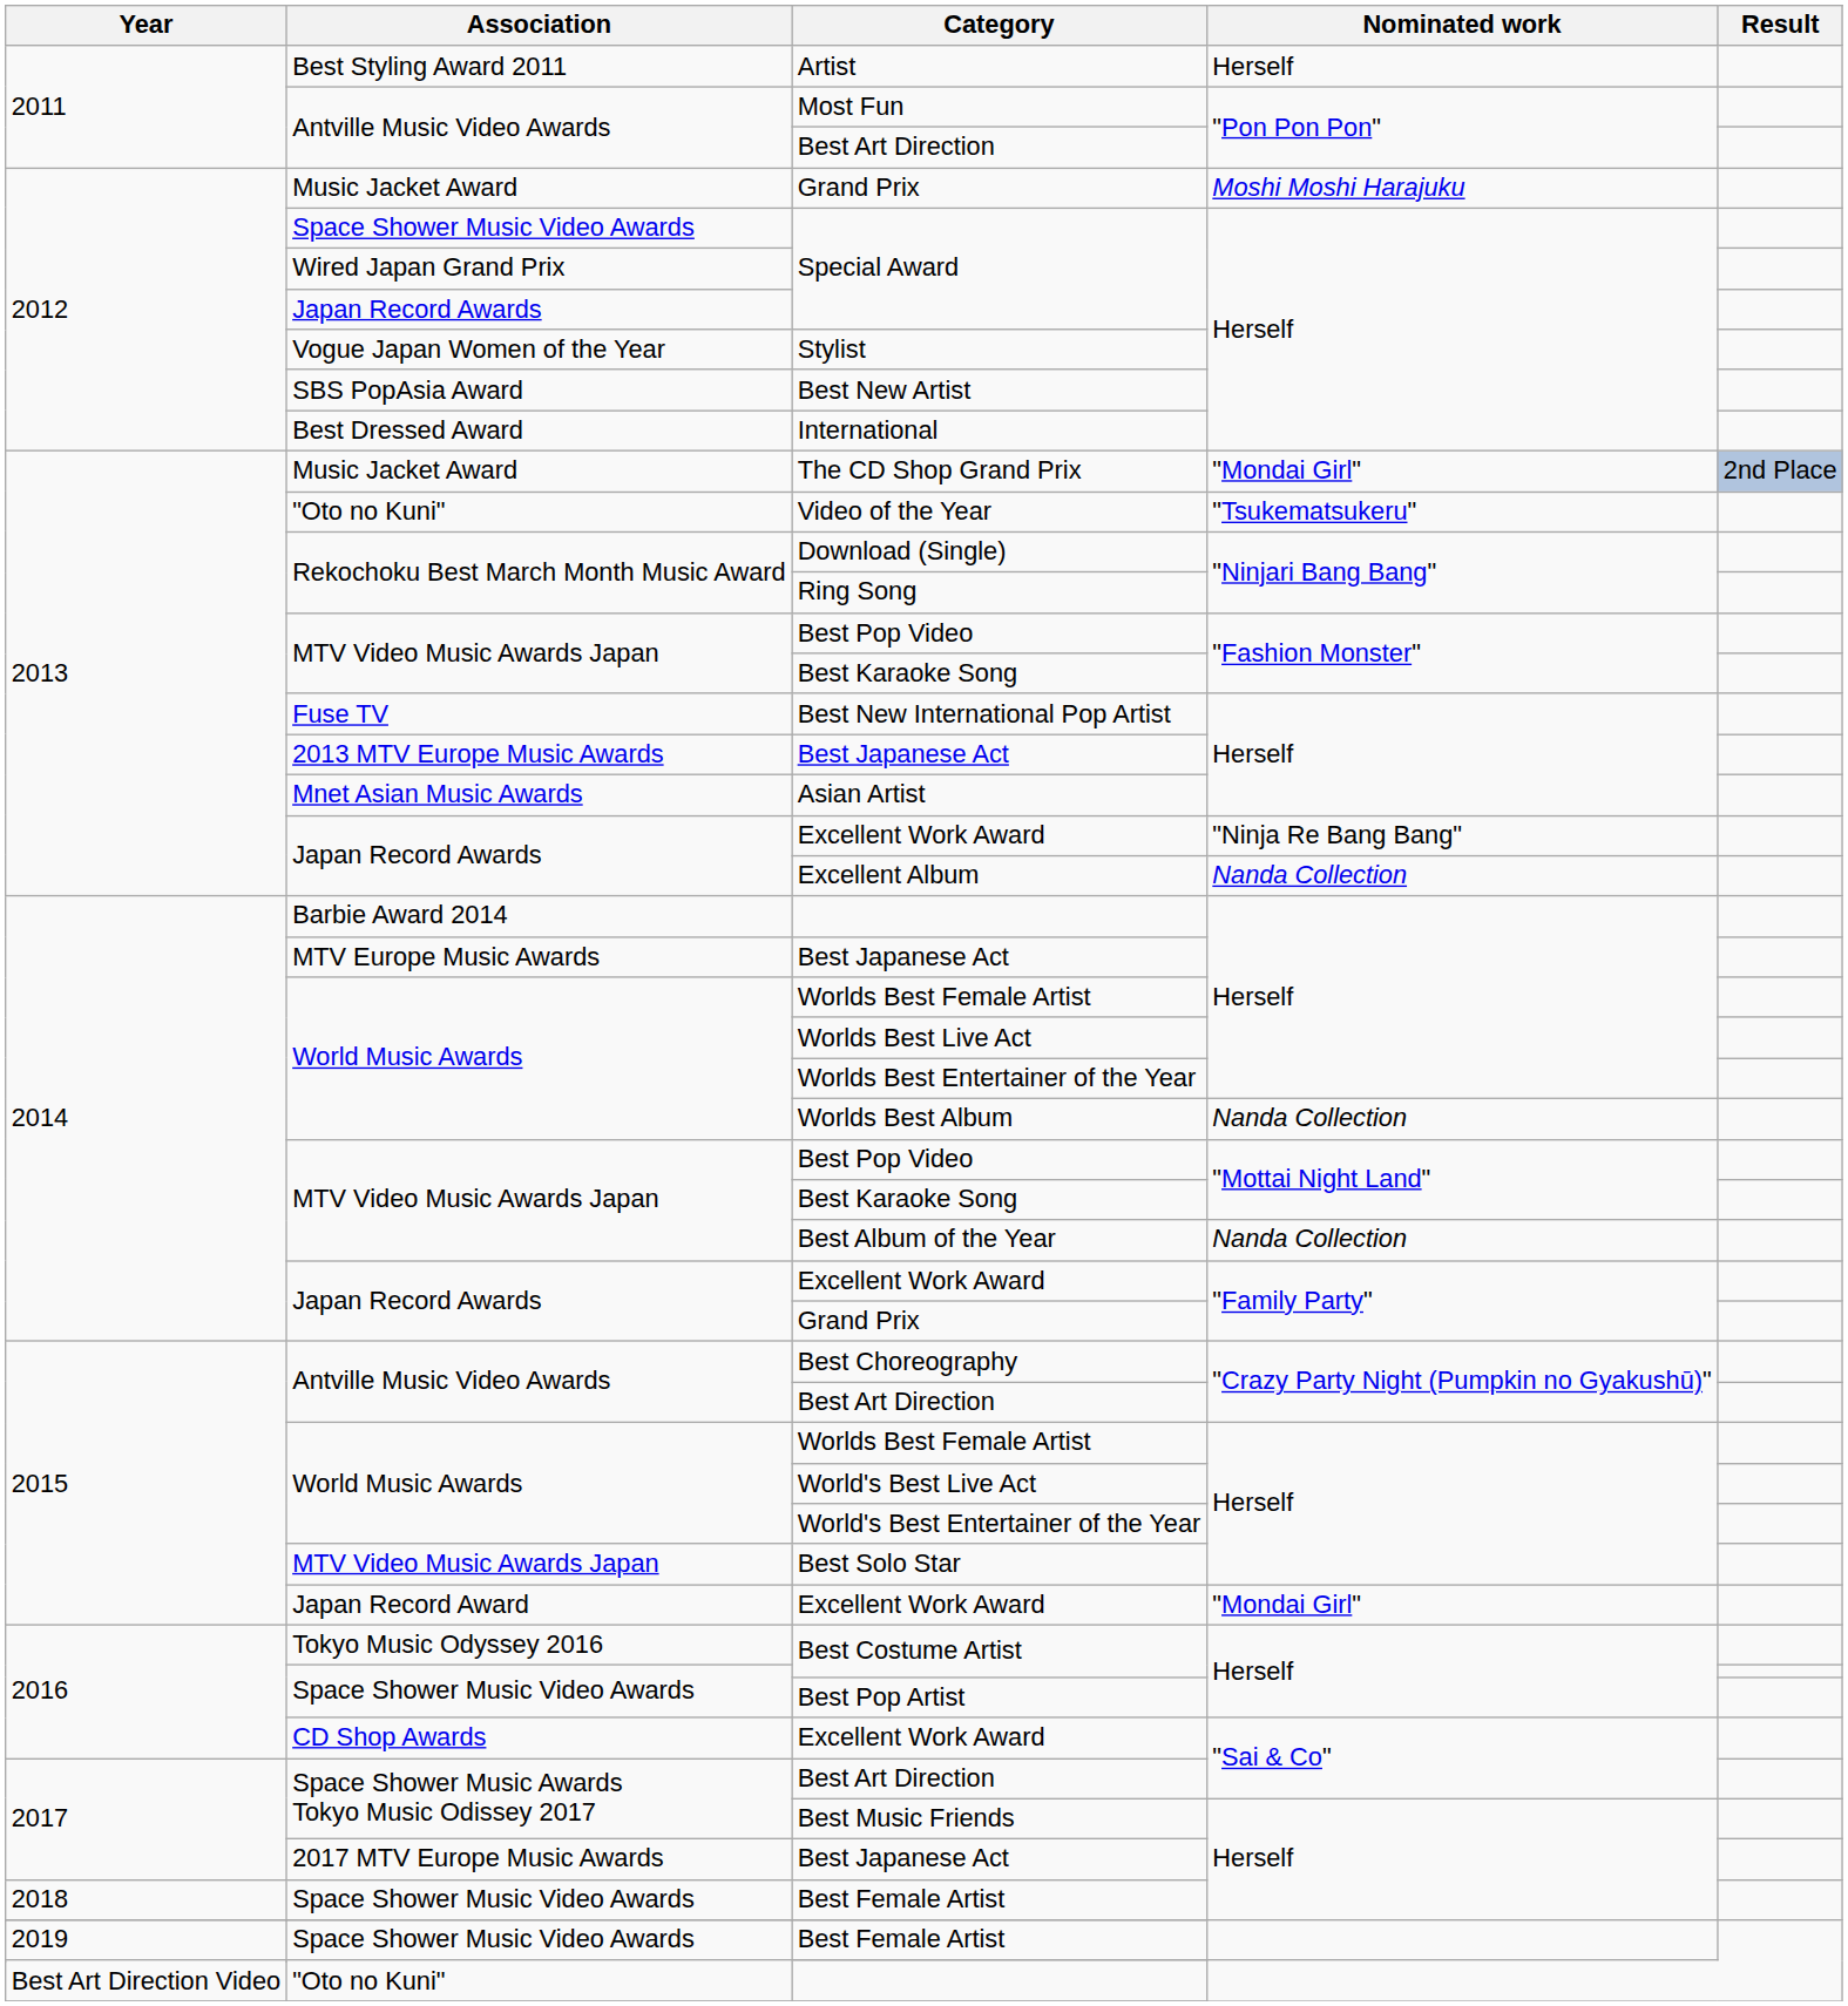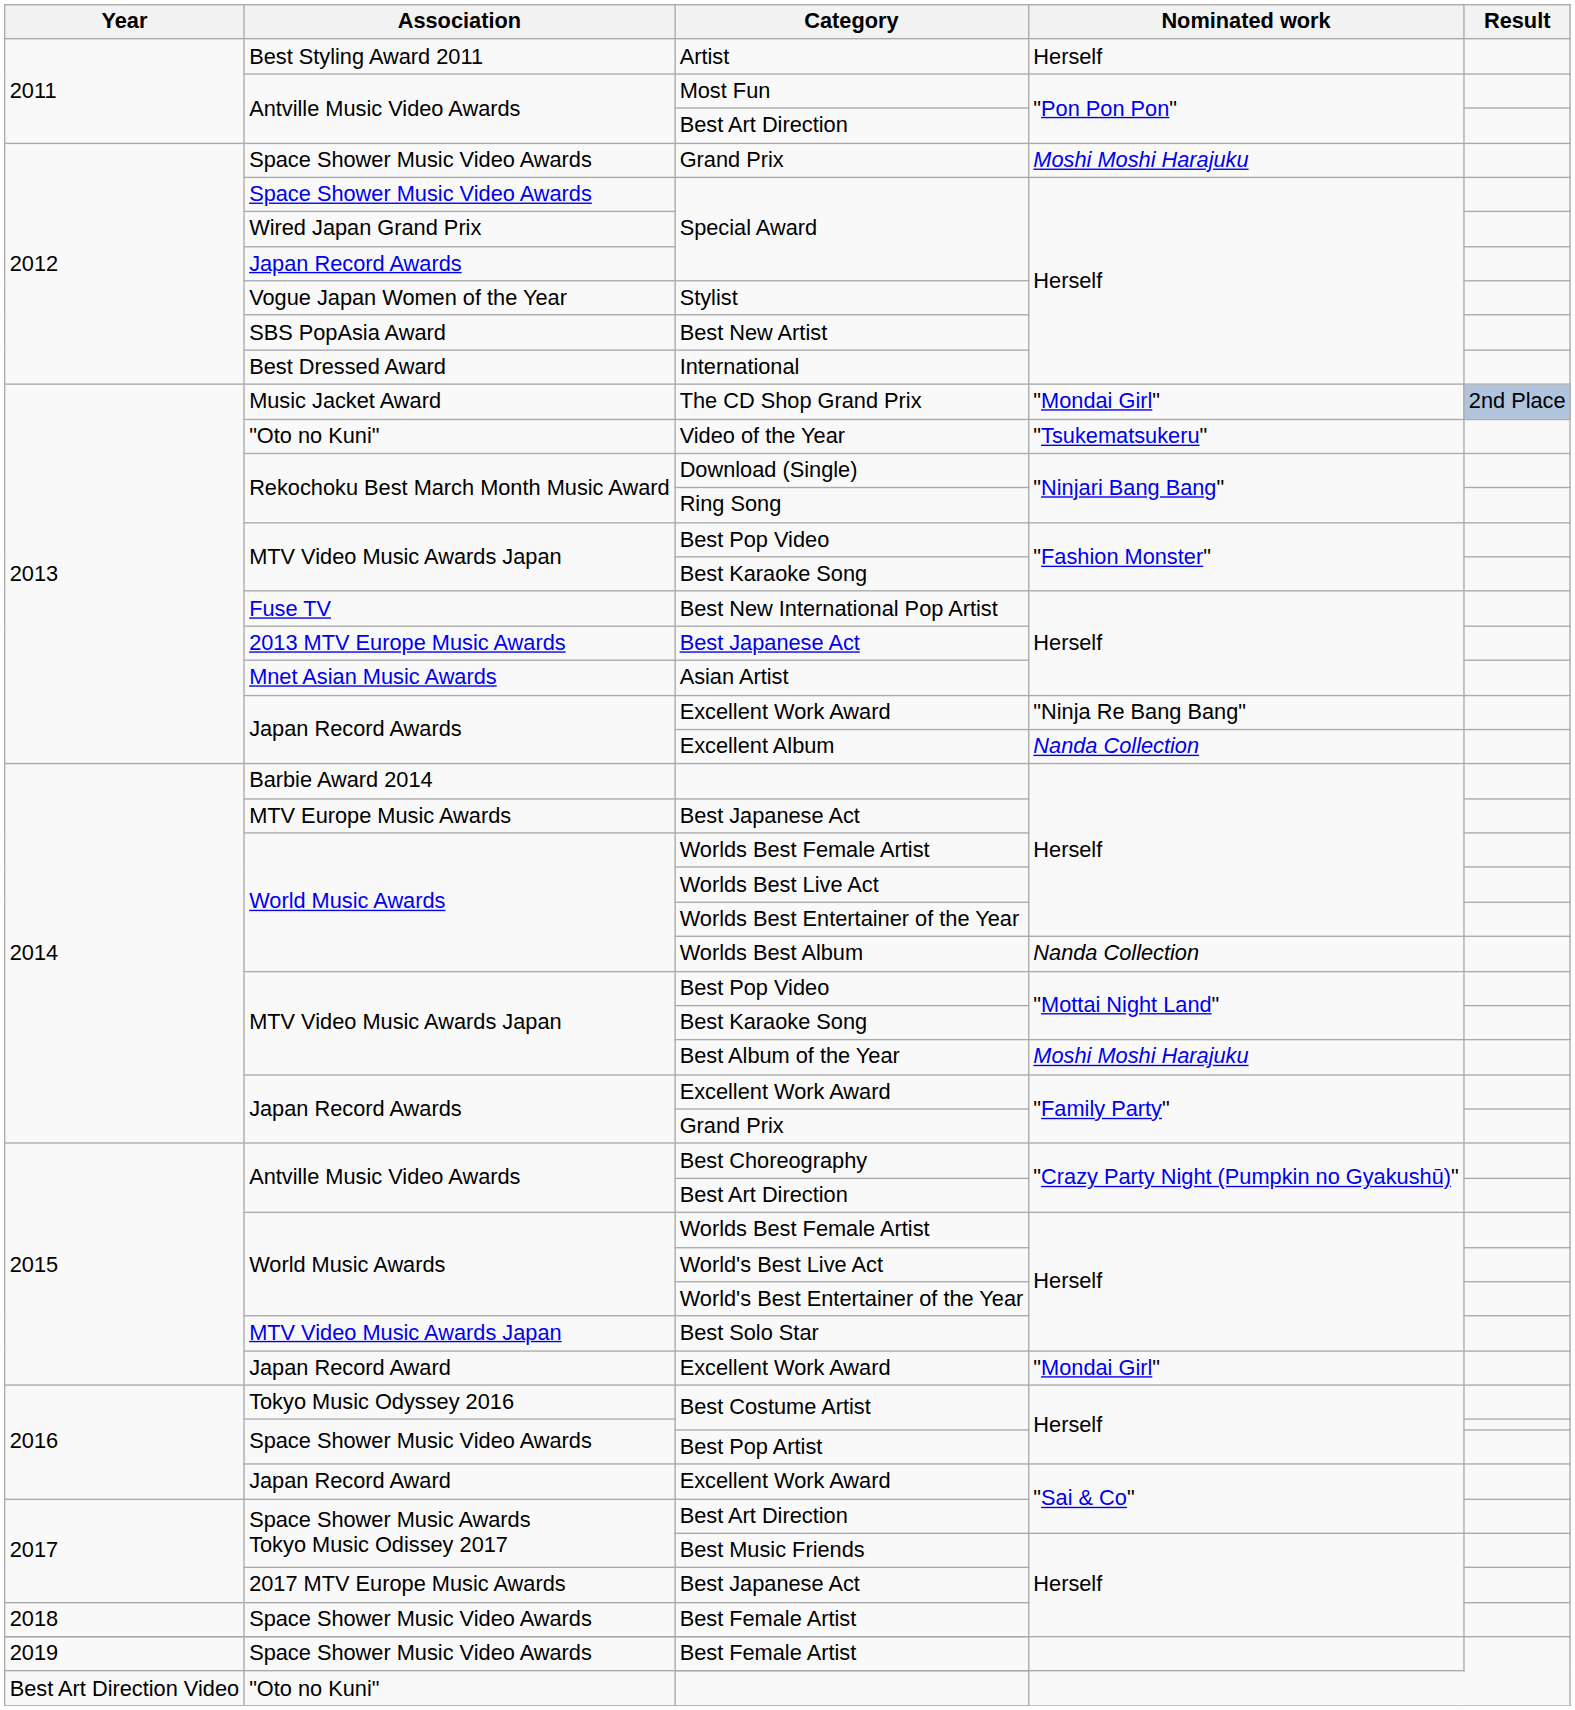 <table class="wikitable sortable">
 <tr>
 <th>Year</th>
 <th>Association</th>
 <th>Category</th>
 <th>Nominated work</th>
 <th>Result</th>
 </tr>
 <tr>
 <td rowspan="3">2011</td>
 <td>Best Styling Award 2011</td>
 <td>Artist</td>
 <td>Herself</td>
 <td></td>
 </tr>
 <tr>
 <td rowspan="2">Antville Music Video Awards</td>
 <td>Most Fun</td>
 <td rowspan="2">"<a href='#'>Pon Pon Pon</a>"</td>
 <td></td>
 </tr>
 <tr>
 <td>Best Art Direction</td>
 <td></td>
 </tr>
 <tr>
 <td rowspan="7">2012</td>
-<td>Music Jacket Award</td>
+<td>Space Shower Music Video Awards</td>
 <td>Grand Prix</td>
 <td><em><a href='#'>Moshi Moshi Harajuku</a></em></td>
 <td></td>
 </tr>
 <tr>
 <td><a href='#'>Space Shower Music Video Awards</a></td>
 <td rowspan="3">Special Award</td>
 <td rowspan="6">Herself</td>
 <td></td>
 </tr>
 <tr>
 <td>Wired Japan Grand Prix</td>
 <td></td>
 </tr>
 <tr>
 <td><a href='#'>Japan Record Awards</a></td>
 <td></td>
 </tr>
 <tr>
 <td>Vogue Japan Women of the Year</td>
 <td>Stylist</td>
 <td></td>
 </tr>
 <tr>
 <td>SBS PopAsia Award</td>
 <td>Best New Artist</td>
 <td></td>
 </tr>
 <tr>
 <td>Best Dressed Award</td>
 <td>International</td>
 <td></td>
 </tr>
 <tr>
 <td rowspan="11">2013</td>
 <td>Music Jacket Award</td>
 <td>The CD Shop Grand Prix</td>
 <td>"<a href='#'>Mondai Girl</a>"</td>
 <td style="background:lightsteelblue;text-align:center">2nd Place</td>
 </tr>
 <tr>
 <td>"Oto no Kuni"</td>
 <td>Video of the Year</td>
 <td>"<a href='#'>Tsukematsukeru</a>"</td>
 <td></td>
 </tr>
 <tr>
 <td rowspan="2">Rekochoku Best March Month Music Award</td>
 <td>Download (Single)</td>
 <td rowspan="2">"<a href='#'>Ninjari Bang Bang</a>"</td>
 <td></td>
 </tr>
 <tr>
 <td>Ring Song</td>
 <td></td>
 </tr>
 <tr>
 <td rowspan="2">MTV Video Music Awards Japan</td>
 <td>Best Pop Video</td>
 <td rowspan="2">"<a href='#'>Fashion Monster</a>"</td>
 <td></td>
 </tr>
 <tr>
 <td>Best Karaoke Song</td>
 <td></td>
 </tr>
 <tr>
 <td><a href='#'>Fuse TV</a></td>
 <td>Best New International Pop Artist</td>
 <td rowspan="3">Herself</td>
 <td></td>
 </tr>
 <tr>
 <td><a href='#'>2013 MTV Europe Music Awards</a></td>
 <td><a href='#'>Best Japanese Act</a></td>
 <td></td>
 </tr>
 <tr>
 <td><a href='#'>Mnet Asian Music Awards</a></td>
 <td>Asian Artist</td>
 <td></td>
 </tr>
 <tr>
 <td rowspan="2">Japan Record Awards</td>
 <td>Excellent Work Award</td>
 <td>"Ninja Re Bang Bang"</td>
 <td></td>
 </tr>
 <tr>
 <td>Excellent Album</td>
 <td><em><a href='#'>Nanda Collection</a></em></td>
 <td></td>
 </tr>
 <tr>
 <td rowspan="11">2014</td>
 <td>Barbie Award 2014</td>
 <td></td>
 <td rowspan="5">Herself</td>
 <td></td>
 </tr>
 <tr>
 <td>MTV Europe Music Awards</td>
 <td>Best Japanese Act</td>
 <td></td>
 </tr>
 <tr>
 <td rowspan="4"><a href='#'>World Music Awards</a></td>
 <td>Worlds Best Female Artist</td>
 <td></td>
 </tr>
 <tr>
 <td>Worlds Best Live Act</td>
 <td></td>
 </tr>
 <tr>
 <td>Worlds Best Entertainer of the Year</td>
 <td></td>
 </tr>
 <tr>
 <td>Worlds Best Album</td>
 <td><em>Nanda Collection</em></td>
 <td></td>
 </tr>
 <tr>
 <td rowspan="3">MTV Video Music Awards Japan</td>
 <td>Best Pop Video</td>
 <td rowspan="2">"<a href='#'>Mottai Night Land</a>"</td>
 <td></td>
 </tr>
 <tr>
 <td>Best Karaoke Song</td>
 <td></td>
 </tr>
 <tr>
 <td>Best Album of the Year</td>
-<td><em>Nanda Collection</em></td>
+<td><em><a href='#'>Moshi Moshi Harajuku</a></em></td>
 <td></td>
 </tr>
 <tr>
 <td rowspan="2">Japan Record Awards</td>
 <td>Excellent Work Award</td>
 <td rowspan="2">"<a href='#'>Family Party</a>"</td>
 <td></td>
 </tr>
 <tr>
 <td>Grand Prix</td>
 <td></td>
 </tr>
 <tr>
 <td rowspan="7">2015</td>
 <td rowspan="2">Antville Music Video Awards</td>
 <td>Best Choreography</td>
 <td rowspan="2">"<a href='#'>Crazy Party Night (Pumpkin no Gyakushū)</a>"</td>
 <td></td>
 </tr>
 <tr>
 <td>Best Art Direction</td>
 <td></td>
 </tr>
 <tr>
 <td rowspan="3">World Music Awards</td>
 <td>Worlds Best Female Artist</td>
 <td rowspan="4">Herself</td>
 <td></td>
 </tr>
 <tr>
 <td>World's Best Live Act</td>
 <td></td>
 </tr>
 <tr>
 <td>World's Best Entertainer of the Year</td>
 <td></td>
 </tr>
 <tr>
 <td><a href='#'>MTV Video Music Awards Japan</a></td>
 <td>Best Solo Star</td>
 <td></td>
 </tr>
 <tr>
 <td>Japan Record Award</td>
 <td>Excellent Work Award</td>
 <td>"<a href='#'>Mondai Girl</a>"</td>
 <td></td>
 </tr>
 <tr>
 <td rowspan="4">2016</td>
 <td>Tokyo Music Odyssey 2016</td>
 <td rowspan="2">Best Costume Artist</td>
 <td rowspan="3">Herself</td>
 <td></td>
 </tr>
 <tr>
 <td rowspan="2">Space Shower Music Video Awards</td>
 <td></td>
 </tr>
 <tr>
 <td>Best Pop Artist</td>
 <td></td>
 </tr>
 <tr>
-<td><a href='#'>CD Shop Awards</a></td>
+<td>Japan Record Award</td>
 <td>Excellent Work Award</td>
 <td rowspan="2">"<a href='#'>Sai & Co</a>"</td>
 <td></td>
 </tr>
 <tr>
 <td rowspan="3">2017</td>
 <td rowspan="2">Space Shower Music Awards<br>Tokyo Music Odissey 2017</td>
 <td>Best Art Direction</td>
 <td></td>
 </tr>
 <tr>
 <td>Best Music Friends</td>
 <td rowspan="4">Herself</td>
 <td></td>
 </tr>
 <tr>
 <td>2017 MTV Europe Music Awards</td>
 <td>Best Japanese Act</td>
 <td></td>
 </tr>
 <tr>
 <td>2018</td>
 <td>Space Shower Music Video Awards</td>
 <td>Best Female Artist</td>
 <td></td>
 </tr>
 <tr>
 </tr>
 <tr>
 <td rowspan="2">2019</td>
 <td rowspan="2">Space Shower Music Video Awards</td>
 <td>Best Female Artist</td>
 <td></td>
 </tr>
 <tr>
 </tr>
 <tr>
 <td>Best Art Direction Video</td>
 <td>"Oto no Kuni"</td>
 <td></td>
 </tr>
 <tr>
 </tr>
 <tr>
 </tr>
 </table>
